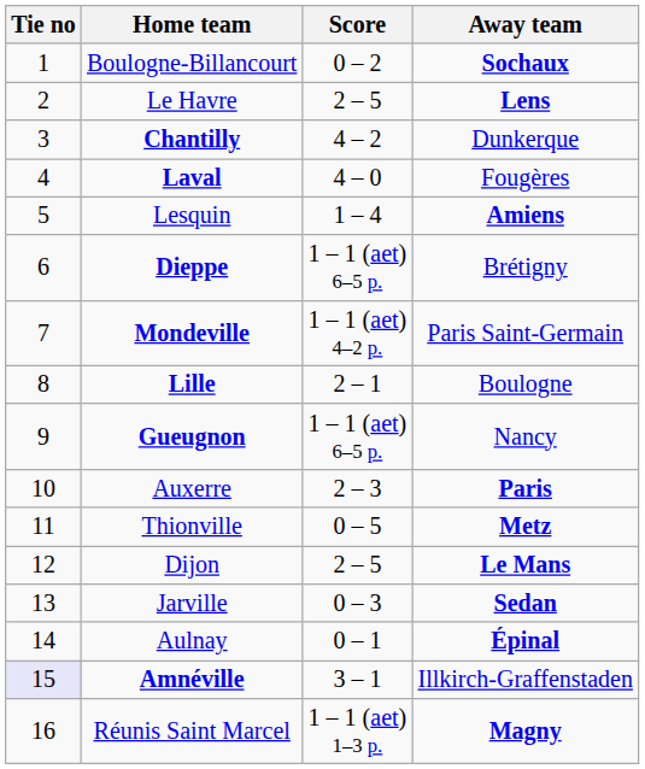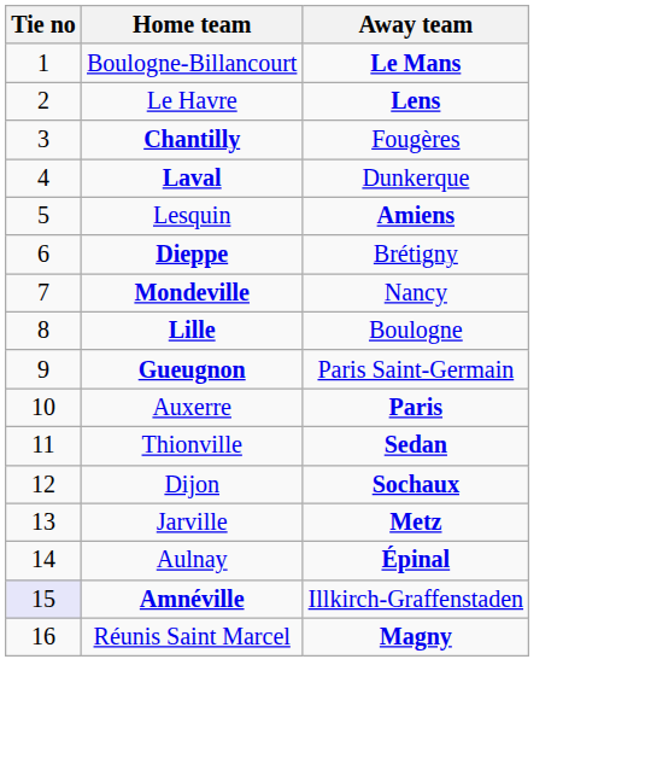 <table class="wikitable" style="text-align:center">
 <tr>
 <th>Tie no</th>
 <th>Home team</th>
-<th>Score</th>
 <th>Away team</th>
 </tr>
 <tr>
 <td>1</td>
 <td><a href='#'>Boulogne-Billancourt</a></td>
-<td>0 – 2</td>
-<td><strong><a href='#'>Sochaux</a></strong></td>
+<td><strong><a href='#'>Le Mans</a></strong></td>
 </tr>
 <tr>
 <td>2</td>
 <td><a href='#'>Le Havre</a></td>
-<td>2 – 5</td>
 <td><strong><a href='#'>Lens</a></strong></td>
 </tr>
 <tr>
 <td>3</td>
 <td><strong><a href='#'>Chantilly</a></strong></td>
-<td>4 – 2</td>
-<td><a href='#'>Dunkerque</a></td>
+<td><a href='#'>Fougères</a></td>
 </tr>
 <tr>
 <td>4</td>
 <td><strong><a href='#'>Laval</a></strong></td>
-<td>4 – 0</td>
-<td><a href='#'>Fougères</a></td>
+<td><a href='#'>Dunkerque</a></td>
 </tr>
 <tr>
 <td>5</td>
 <td><a href='#'>Lesquin</a></td>
-<td>1 – 4</td>
 <td><strong><a href='#'>Amiens</a></strong></td>
 </tr>
 <tr>
 <td>6</td>
 <td><strong><a href='#'>Dieppe</a></strong></td>
-<td>1 – 1 (<a href='#'>aet</a>)<br><small>6–5 <a href='#'>p.</a></small></td>
 <td><a href='#'>Brétigny</a></td>
 </tr>
 <tr>
 <td>7</td>
 <td><strong><a href='#'>Mondeville</a></strong></td>
-<td>1 – 1 (<a href='#'>aet</a>)<br><small>4–2 <a href='#'>p.</a></small></td>
-<td><a href='#'>Paris Saint-Germain</a></td>
+<td><a href='#'>Nancy</a></td>
 </tr>
 <tr>
 <td>8</td>
 <td><strong><a href='#'>Lille</a></strong></td>
-<td>2 – 1</td>
 <td><a href='#'>Boulogne</a></td>
 </tr>
 <tr>
 <td>9</td>
 <td><strong><a href='#'>Gueugnon</a></strong></td>
-<td>1 – 1 (<a href='#'>aet</a>)<br><small>6–5 <a href='#'>p.</a></small></td>
-<td><a href='#'>Nancy</a></td>
+<td><a href='#'>Paris Saint-Germain</a></td>
 </tr>
 <tr>
 <td>10</td>
 <td><a href='#'>Auxerre</a></td>
-<td>2 – 3</td>
 <td><strong><a href='#'>Paris</a></strong></td>
 </tr>
 <tr>
 <td>11</td>
 <td><a href='#'>Thionville</a></td>
-<td>0 – 5</td>
-<td><strong><a href='#'>Metz</a></strong></td>
+<td><strong><a href='#'>Sedan</a></strong></td>
 </tr>
 <tr>
 <td>12</td>
 <td><a href='#'>Dijon</a></td>
-<td>2 – 5</td>
-<td><strong><a href='#'>Le Mans</a></strong></td>
+<td><strong><a href='#'>Sochaux</a></strong></td>
 </tr>
 <tr>
 <td>13</td>
 <td><a href='#'>Jarville</a></td>
-<td>0 – 3</td>
-<td><strong><a href='#'>Sedan</a></strong></td>
+<td><strong><a href='#'>Metz</a></strong></td>
 </tr>
 <tr>
 <td>14</td>
 <td><a href='#'>Aulnay</a></td>
-<td>0 – 1</td>
 <td><strong><a href='#'>Épinal</a></strong></td>
 </tr>
 <tr>
 <td style="background: lavender;">15</td>
 <td><strong><a href='#'>Amnéville</a></strong></td>
-<td>3 – 1</td>
 <td><a href='#'>Illkirch-Graffenstaden</a></td>
 </tr>
 <tr>
 <td>16</td>
 <td><a href='#'>Réunis Saint Marcel</a></td>
-<td>1 – 1 (<a href='#'>aet</a>)<br><small>1–3 <a href='#'>p.</a></small></td>
 <td><strong><a href='#'>Magny</a></strong></td>
 </tr>
 </table>
